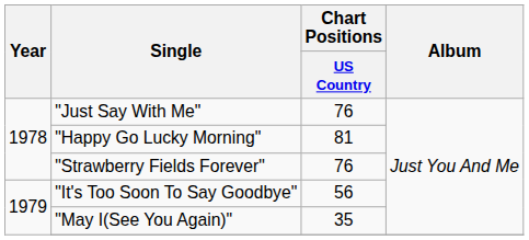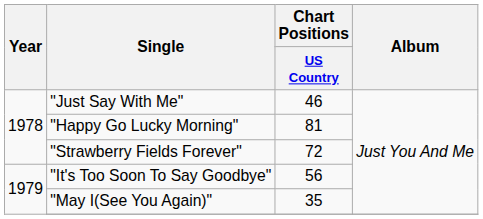 <table class="wikitable">
 <tr>
 <th rowspan="2">Year</th>
 <th rowspan="2">Single</th>
 <th>Chart Positions</th>
 <th rowspan="2">Album</th>
 </tr>
 <tr>
 <th width="65"><small><a href='#'>US Country</a></small></th>
 </tr>
 <tr>
 <td rowspan="3">1978</td>
 <td>"Just Say With Me"</td>
-<td align="center">76</td>
+<td align="center">46</td>
 <td rowspan="5"><em>Just You And Me</em></td>
 </tr>
 <tr>
 <td>"Happy Go Lucky Morning"</td>
 <td align="center">81</td>
 </tr>
 <tr>
 <td>"Strawberry Fields Forever"</td>
-<td align="center">76</td>
+<td align="center">72</td>
 </tr>
 <tr>
 <td rowspan="4">1979</td>
 <td>"It's Too Soon To Say Goodbye"</td>
 <td align="center">56</td>
 </tr>
 <tr>
 <td>"May I(See You Again)"</td>
 <td align="center">35</td>
 </tr>
 <tr>
 </tr>
 </table>
